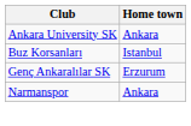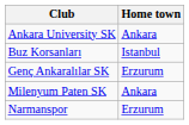 <table class="wikitable">
 <tr>
 <th>Club</th>
 <th>Home town</th>
 </tr>
 <tr>
 <td><a href='#'>Ankara University SK</a></td>
 <td><a href='#'>Ankara</a></td>
 </tr>
 <tr>
 <td><a href='#'>Buz Korsanları</a></td>
 <td><a href='#'>Istanbul</a></td>
 </tr>
 <tr>
 <td><a href='#'>Genç Ankaralılar SK</a></td>
 <td><a href='#'>Erzurum</a></td>
 </tr>
 <tr>
-<td><a href='#'>Narmanspor</a></td>
+<td><a href='#'>Milenyum Paten SK</a></td>
 <td><a href='#'>Ankara</a></td>
 </tr>
+<tr>
+<td><a href='#'>Narmanspor</a></td>
+<td><a href='#'>Erzurum</a></td>
+</tr>
 </table>
